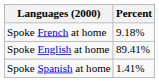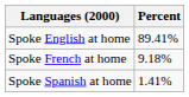 <table class="wikitable sortable collapsible" style="font-size: 90%;">
 <tr>
 <th>Languages (2000) </th>
 <th>Percent</th>
 </tr>
 <tr>
+<td>Spoke <a href='#'>English</a> at home</td>
+<td>89.41%</td>
+</tr>
+<tr>
 <td>Spoke <a href='#'>French</a> at home</td>
 <td>9.18%</td>
-</tr>
-<tr>
-<td>Spoke <a href='#'>English</a> at home</td>
-<td>89.41%</td>
 </tr>
 <tr>
 <td>Spoke <a href='#'>Spanish</a> at home</td>
 <td>1.41%</td>
 </tr>
 </table>
